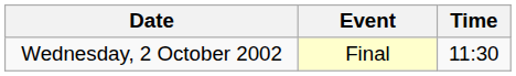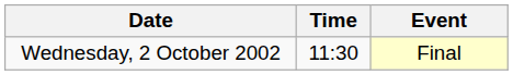 <table class = "wikitable" style="text-align:center;">
 <tr>
 <th width=220>Date</th>
+<th width=50>Time</th>
 <th width=100>Event</th>
-<th width=50>Time</th>
 </tr>
 <tr>
 <td>Wednesday, 2 October 2002</td>
+<td>11:30</td>
 <td bgcolor=ffffcc>Final</td>
-<td>11:30</td>
 </tr>
 </table>
